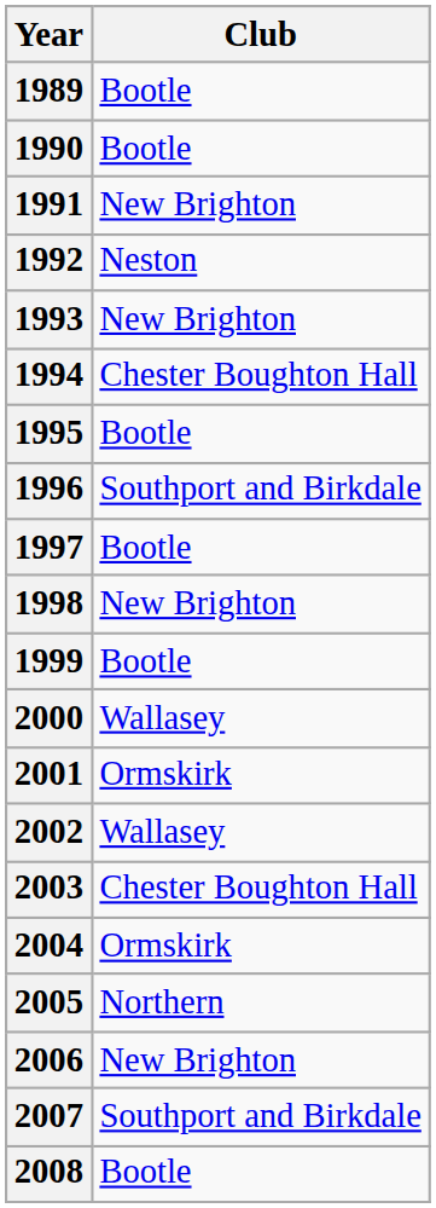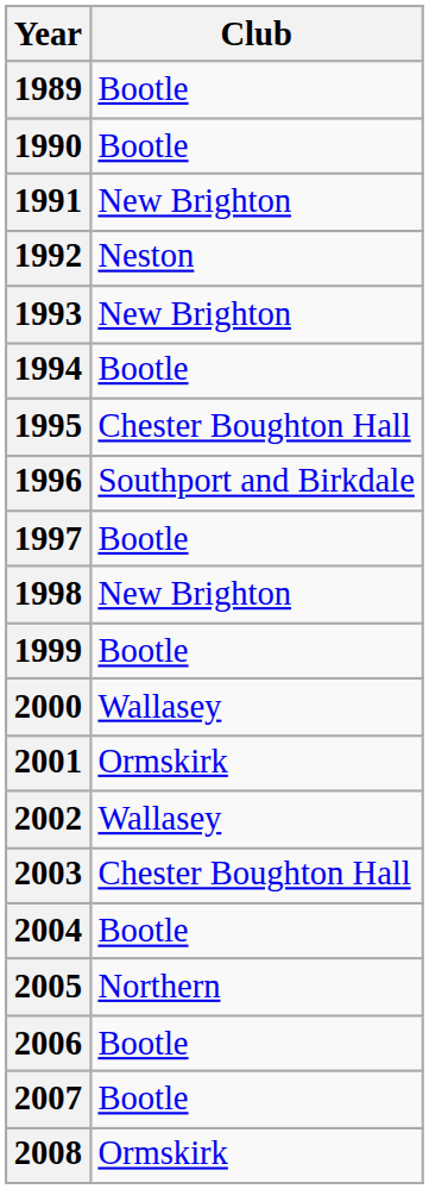 <table class="wikitable" style="font-size:85%">
 <tr>
 <th>Year</th>
 <th>Club</th>
 </tr>
 <tr>
 <th scope="row">1989</th>
 <td><a href='#'>Bootle</a></td>
 </tr>
 <tr>
 <th scope="row">1990</th>
 <td><a href='#'>Bootle</a></td>
 </tr>
 <tr>
 <th scope="row">1991</th>
 <td><a href='#'>New Brighton</a></td>
 </tr>
 <tr>
 <th scope="row">1992</th>
 <td><a href='#'>Neston</a></td>
 </tr>
 <tr>
 <th scope="row">1993</th>
 <td><a href='#'>New Brighton</a></td>
 </tr>
 <tr>
 <th scope="row">1994</th>
-<td><a href='#'>Chester Boughton Hall</a></td>
+<td><a href='#'>Bootle</a></td>
 </tr>
 <tr>
 <th scope="row">1995</th>
-<td><a href='#'>Bootle</a></td>
+<td><a href='#'>Chester Boughton Hall</a></td>
 </tr>
 <tr>
 <th scope="row">1996</th>
 <td><a href='#'>Southport and Birkdale</a></td>
 </tr>
 <tr>
 <th scope="row">1997</th>
 <td><a href='#'>Bootle</a></td>
 </tr>
 <tr>
 <th scope="row">1998</th>
 <td><a href='#'>New Brighton</a></td>
 </tr>
 <tr>
 <th scope="row">1999</th>
 <td><a href='#'>Bootle</a></td>
 </tr>
 <tr>
 <th scope="row">2000</th>
 <td><a href='#'>Wallasey</a></td>
 </tr>
 <tr>
 <th scope="row">2001</th>
 <td><a href='#'>Ormskirk</a></td>
 </tr>
 <tr>
 <th scope="row">2002</th>
 <td><a href='#'>Wallasey</a></td>
 </tr>
 <tr>
 <th scope="row">2003</th>
 <td><a href='#'>Chester Boughton Hall</a></td>
 </tr>
 <tr>
 <th scope="row">2004</th>
-<td><a href='#'>Ormskirk</a></td>
+<td><a href='#'>Bootle</a></td>
 </tr>
 <tr>
 <th scope="row">2005</th>
 <td><a href='#'>Northern</a></td>
 </tr>
 <tr>
 <th scope="row">2006</th>
-<td><a href='#'>New Brighton</a></td>
+<td><a href='#'>Bootle</a></td>
 </tr>
 <tr>
 <th scope="row">2007</th>
-<td><a href='#'>Southport and Birkdale</a></td>
+<td><a href='#'>Bootle</a></td>
 </tr>
 <tr>
 <th scope="row">2008</th>
-<td><a href='#'>Bootle</a></td>
+<td><a href='#'>Ormskirk</a></td>
 </tr>
 <tr>
 </tr>
 </table>
